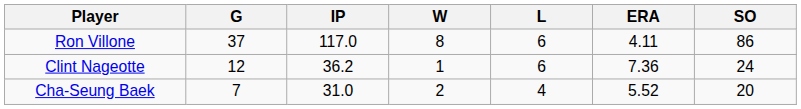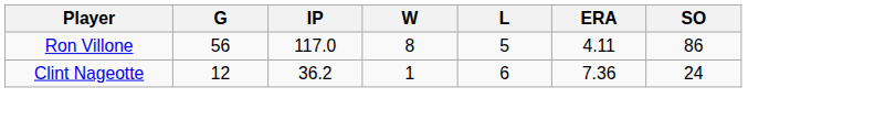 <table class="wikitable sortable">
 <tr>
 <th bgcolor="#DDDDFF" width="16%">Player</th>
 <th bgcolor="#DDDDFF" width="9%">G</th>
 <th bgcolor="#DDDDFF" width="9%">IP</th>
 <th bgcolor="#DDDDFF" width="9%">W</th>
 <th bgcolor="#DDDDFF" width="9%">L</th>
 <th bgcolor="#DDDDFF" width="9%">ERA</th>
 <th bgcolor="#DDDDFF" width="9%">SO</th>
 </tr>
 <tr align=center>
 <td><a href='#'>Ron Villone</a></td>
-<td>37</td>
+<td>56</td>
 <td>117.0</td>
 <td>8</td>
-<td>6</td>
+<td>5</td>
 <td>4.11</td>
 <td>86</td>
 </tr>
 <tr align=center>
 <td><a href='#'>Clint Nageotte</a></td>
 <td>12</td>
 <td>36.2</td>
 <td>1</td>
 <td>6</td>
 <td>7.36</td>
 <td>24</td>
 </tr>
-<tr align=center>
-<td><a href='#'>Cha-Seung Baek</a></td>
-<td>7</td>
-<td>31.0</td>
-<td>2</td>
-<td>4</td>
-<td>5.52</td>
-<td>20</td>
-</tr>
 </table>
